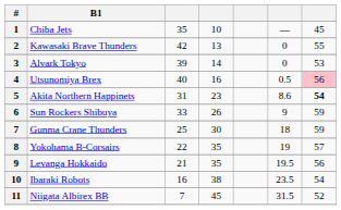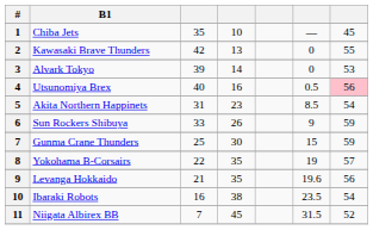 <table class="wikitable" width="500" style="font-size:95%; text-align:center">
 <tr>
 <th width="5%">#</th>
 <th width="30%">B1</th>
 <th width="7.5%"></th>
 <th width="7.5%"></th>
 <th width="7.5%"></th>
 <th width="7.5%"></th>
 <th width="7.5%"></th>
 </tr>
 <tr>
 </tr>
 <tr>
 <th>1</th>
 <td style="text-align:left;"><a href='#'>Chiba Jets</a></td>
 <td>35</td>
 <td>10</td>
 <td></td>
 <td>—</td>
 <td>45</td>
 </tr>
 <tr>
 </tr>
 <tr>
 <th>2</th>
 <td style="text-align:left;"><a href='#'>Kawasaki Brave Thunders</a></td>
 <td>42</td>
 <td>13</td>
 <td></td>
 <td>0</td>
 <td>55</td>
 </tr>
 <tr>
 </tr>
 <tr>
 <th>3</th>
 <td style="text-align:left;"><a href='#'>Alvark Tokyo</a></td>
 <td>39</td>
 <td>14</td>
 <td></td>
 <td>0</td>
 <td>53</td>
 </tr>
 <tr>
 </tr>
 <tr>
 <th>4</th>
 <td style="text-align:left;"><a href='#'>Utsunomiya Brex</a></td>
 <td>40</td>
 <td>16</td>
 <td></td>
 <td>0.5</td>
 <td style="background: pink;">56</td>
 </tr>
 <tr>
 </tr>
 <tr>
 <th>5</th>
 <td style="text-align:left;"><a href='#'>Akita Northern Happinets</a></td>
 <td>31</td>
 <td>23</td>
 <td></td>
-<td>8.6</td>
-<td><strong>54</strong></td>
+<td>8.5</td>
+<td>54</td>
 </tr>
 <tr>
 </tr>
 <tr>
 <th>6</th>
 <td style="text-align:left;"><a href='#'>Sun Rockers Shibuya</a></td>
 <td>33</td>
 <td>26</td>
 <td></td>
 <td>9</td>
 <td>59</td>
 </tr>
 <tr>
 </tr>
 <tr>
 <th>7</th>
 <td style="text-align:left;"><a href='#'>Gunma Crane Thunders</a></td>
 <td>25</td>
 <td>30</td>
 <td></td>
-<td>18</td>
+<td>15</td>
 <td>59</td>
 </tr>
 <tr>
 </tr>
 <tr>
 <th>8</th>
 <td style="text-align:left;"><a href='#'>Yokohama B-Corsairs</a></td>
 <td>22</td>
 <td>35</td>
 <td></td>
 <td>19</td>
 <td>57</td>
 </tr>
 <tr>
 </tr>
 <tr>
 <th>9</th>
 <td style="text-align:left;"><a href='#'>Levanga Hokkaido</a></td>
 <td>21</td>
 <td>35</td>
 <td></td>
-<td>19.5</td>
+<td>19.6</td>
 <td>56</td>
 </tr>
 <tr>
 </tr>
 <tr>
 <th>10</th>
 <td style="text-align:left;"><a href='#'>Ibaraki Robots</a></td>
 <td>16</td>
 <td>38</td>
 <td></td>
 <td>23.5</td>
 <td>54</td>
 </tr>
 <tr>
 </tr>
 <tr>
 <th>11</th>
 <td style="text-align:left;"><a href='#'>Niigata Albirex BB</a></td>
 <td>7</td>
 <td>45</td>
 <td></td>
 <td>31.5</td>
 <td>52</td>
 </tr>
 <tr>
 </tr>
 </table>
